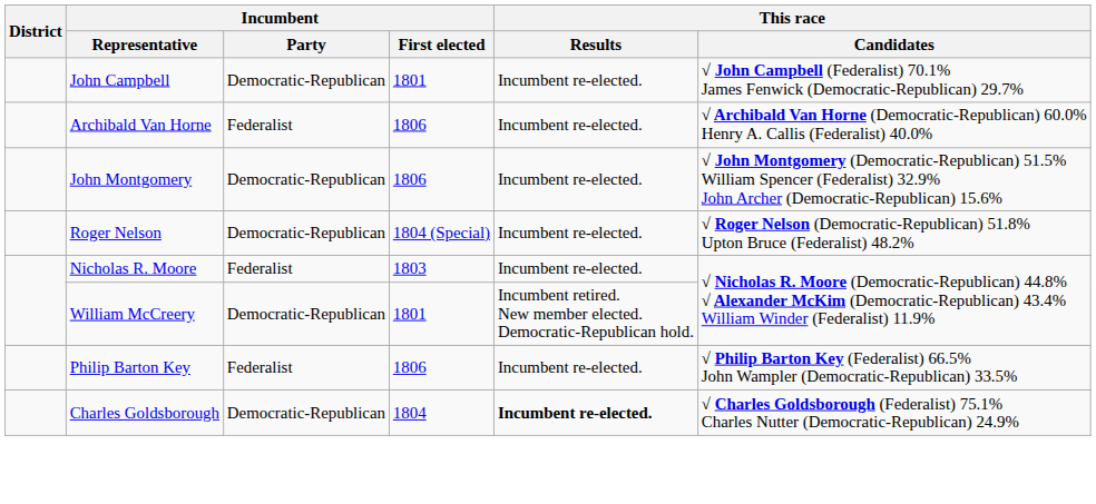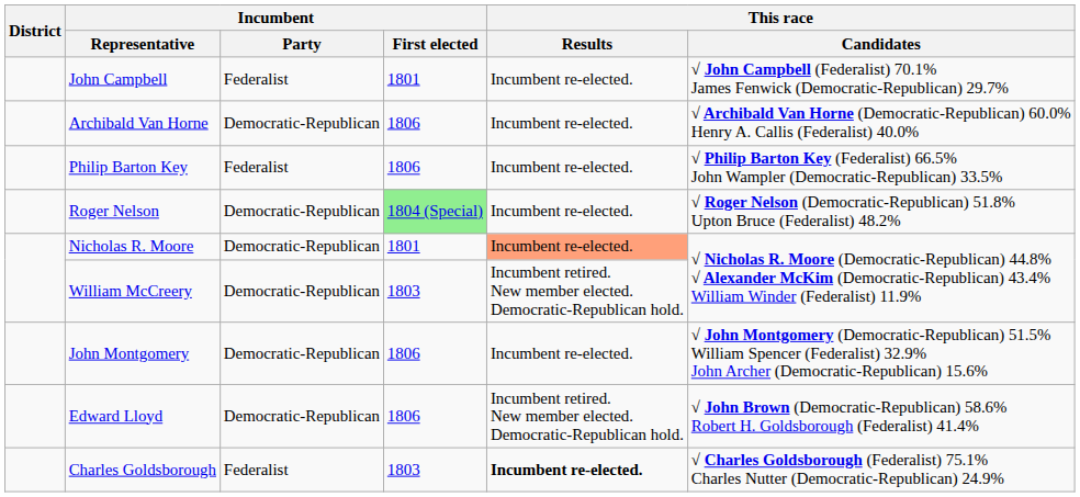 <table class=wikitable>
 <tr>
 <th rowspan=2>District</th>
 <th colspan=3>Incumbent</th>
 <th colspan=2>This race</th>
 </tr>
 <tr>
 <th>Representative</th>
 <th>Party</th>
 <th>First elected</th>
 <th>Results</th>
 <th>Candidates</th>
 </tr>
 <tr>
 <td></td>
 <td><a href='#'>John Campbell</a></td>
-<td>Democratic-Republican</td>
+<td>Federalist</td>
 <td><a href='#'>1801</a></td>
 <td>Incumbent re-elected.</td>
 <td nowrap><strong>√ <a href='#'>John Campbell</a></strong> (Federalist) 70.1%<br>James Fenwick (Democratic-Republican) 29.7%</td>
 </tr>
 <tr>
 <td></td>
 <td><a href='#'>Archibald Van Horne</a></td>
+<td>Democratic-Republican</td>
+<td><a href='#'>1806</a></td>
+<td>Incumbent re-elected.</td>
+<td nowrap><strong>√ <a href='#'>Archibald Van Horne</a></strong> (Democratic-Republican) 60.0%<br>Henry A. Callis (Federalist) 40.0%</td>
+</tr>
+<tr>
+<td></td>
+<td><a href='#'>Philip Barton Key</a></td>
 <td>Federalist</td>
 <td><a href='#'>1806</a></td>
 <td>Incumbent re-elected.</td>
-<td nowrap><strong>√ <a href='#'>Archibald Van Horne</a></strong> (Democratic-Republican) 60.0%<br>Henry A. Callis (Federalist) 40.0%</td>
+<td nowrap><strong>√ <a href='#'>Philip Barton Key</a></strong> (Federalist) 66.5%<br>John Wampler (Democratic-Republican) 33.5%</td>
+</tr>
+<tr>
+<td></td>
+<td><a href='#'>Roger Nelson</a></td>
+<td>Democratic-Republican</td>
+<td style="background: lightgreen;"><a href='#'>1804 (Special)</a></td>
+<td>Incumbent re-elected.</td>
+<td nowrap><strong>√ <a href='#'>Roger Nelson</a></strong> (Democratic-Republican) 51.8%<br>Upton Bruce (Federalist) 48.2%</td>
+</tr>
+<tr>
+<td rowspan=2><br></td>
+<td><a href='#'>Nicholas R. Moore</a></td>
+<td>Democratic-Republican</td>
+<td><a href='#'>1801</a></td>
+<td style="background: lightsalmon;">Incumbent re-elected.</td>
+<td rowspan=2 nowrap><strong>√ <a href='#'>Nicholas R. Moore</a></strong> (Democratic-Republican) 44.8%<br><strong>√ <a href='#'>Alexander McKim</a></strong> (Democratic-Republican) 43.4%<br><a href='#'>William Winder</a> (Federalist) 11.9%</td>
+</tr>
+<tr>
+<td><a href='#'>William McCreery</a></td>
+<td>Democratic-Republican</td>
+<td><a href='#'>1803</a></td>
+<td>Incumbent retired.<br>New member elected.<br>Democratic-Republican hold.</td>
 </tr>
 <tr>
 <td></td>
 <td><a href='#'>John Montgomery</a></td>
 <td>Democratic-Republican</td>
 <td><a href='#'>1806</a></td>
 <td>Incumbent re-elected.</td>
 <td nowrap><strong>√ <a href='#'>John Montgomery</a></strong> (Democratic-Republican) 51.5%<br>William Spencer (Federalist) 32.9%<br><a href='#'>John Archer</a> (Democratic-Republican) 15.6%</td>
 </tr>
 <tr>
 <td></td>
-<td><a href='#'>Roger Nelson</a></td>
+<td><a href='#'>Edward Lloyd</a></td>
 <td>Democratic-Republican</td>
-<td><a href='#'>1804 (Special)</a></td>
-<td>Incumbent re-elected.</td>
-<td nowrap><strong>√ <a href='#'>Roger Nelson</a></strong> (Democratic-Republican) 51.8%<br>Upton Bruce (Federalist) 48.2%</td>
-</tr>
-<tr>
-<td rowspan=2><br></td>
-<td><a href='#'>Nicholas R. Moore</a></td>
-<td>Federalist</td>
-<td><a href='#'>1803</a></td>
-<td>Incumbent re-elected.</td>
-<td rowspan=2 nowrap><strong>√ <a href='#'>Nicholas R. Moore</a></strong> (Democratic-Republican) 44.8%<br><strong>√ <a href='#'>Alexander McKim</a></strong> (Democratic-Republican) 43.4%<br><a href='#'>William Winder</a> (Federalist) 11.9%</td>
-</tr>
-<tr>
-<td><a href='#'>William McCreery</a></td>
-<td>Democratic-Republican</td>
-<td><a href='#'>1801</a></td>
+<td><a href='#'>1806</a></td>
 <td>Incumbent retired.<br>New member elected.<br>Democratic-Republican hold.</td>
-</tr>
-<tr>
-<td></td>
-<td><a href='#'>Philip Barton Key</a></td>
-<td>Federalist</td>
-<td><a href='#'>1806</a></td>
-<td>Incumbent re-elected.</td>
-<td nowrap><strong>√ <a href='#'>Philip Barton Key</a></strong> (Federalist) 66.5%<br>John Wampler (Democratic-Republican) 33.5%</td>
+<td nowrap><strong>√ <a href='#'>John Brown</a></strong> (Democratic-Republican) 58.6%<br><a href='#'>Robert H. Goldsborough</a> (Federalist) 41.4%</td>
 </tr>
 <tr>
 <td></td>
 <td><a href='#'>Charles Goldsborough</a></td>
-<td>Democratic-Republican</td>
-<td><a href='#'>1804</a></td>
+<td>Federalist</td>
+<td><a href='#'>1803</a></td>
 <td><strong>Incumbent re-elected.</strong></td>
 <td nowrap><strong>√ <a href='#'>Charles Goldsborough</a></strong> (Federalist) 75.1%<br>Charles Nutter (Democratic-Republican) 24.9%</td>
 </tr>
 </table>
